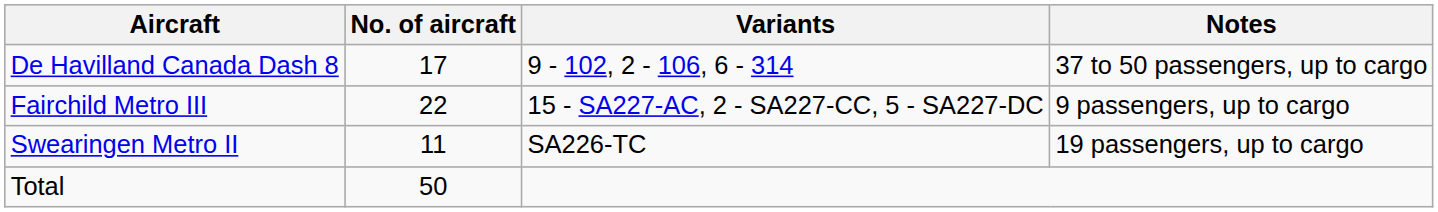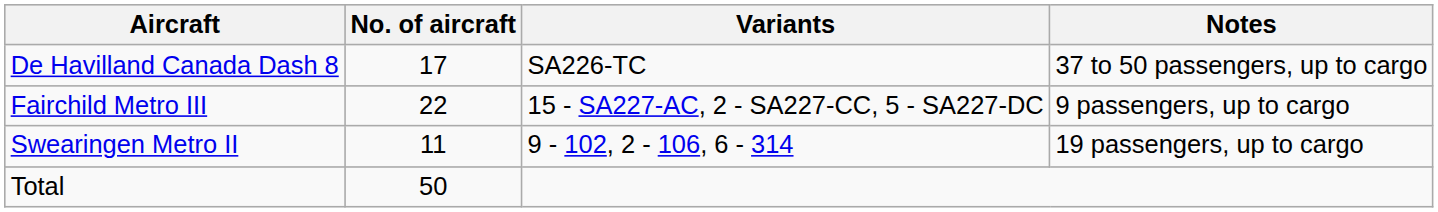 <table class="wikitable" style="border-collapse:collapse;text-align:left">
 <tr>
 <th>Aircraft</th>
 <th>No. of aircraft</th>
 <th>Variants</th>
 <th>Notes</th>
 </tr>
 <tr>
 <td><a href='#'>De Havilland Canada Dash 8</a></td>
 <td align=center>17</td>
-<td>9 - <a href='#'>102</a>, 2 - <a href='#'>106</a>, 6 - <a href='#'>314</a></td>
+<td>SA226-TC</td>
 <td>37 to 50 passengers, up to  cargo</td>
 </tr>
 <tr>
 <td><a href='#'>Fairchild Metro III</a></td>
 <td align=center>22</td>
 <td>15 - <a href='#'>SA227-AC</a>, 2 - SA227-CC, 5 - SA227-DC</td>
 <td>9 passengers, up to  cargo</td>
 </tr>
 <tr>
 <td><a href='#'>Swearingen Metro II</a></td>
 <td align="center">11</td>
-<td>SA226-TC</td>
+<td>9 - <a href='#'>102</a>, 2 - <a href='#'>106</a>, 6 - <a href='#'>314</a></td>
 <td>19 passengers, up to  cargo</td>
 </tr>
 <tr>
 <td>Total</td>
 <td align=center>50</td>
 <td colspan="3"></td>
 </tr>
 </table>
